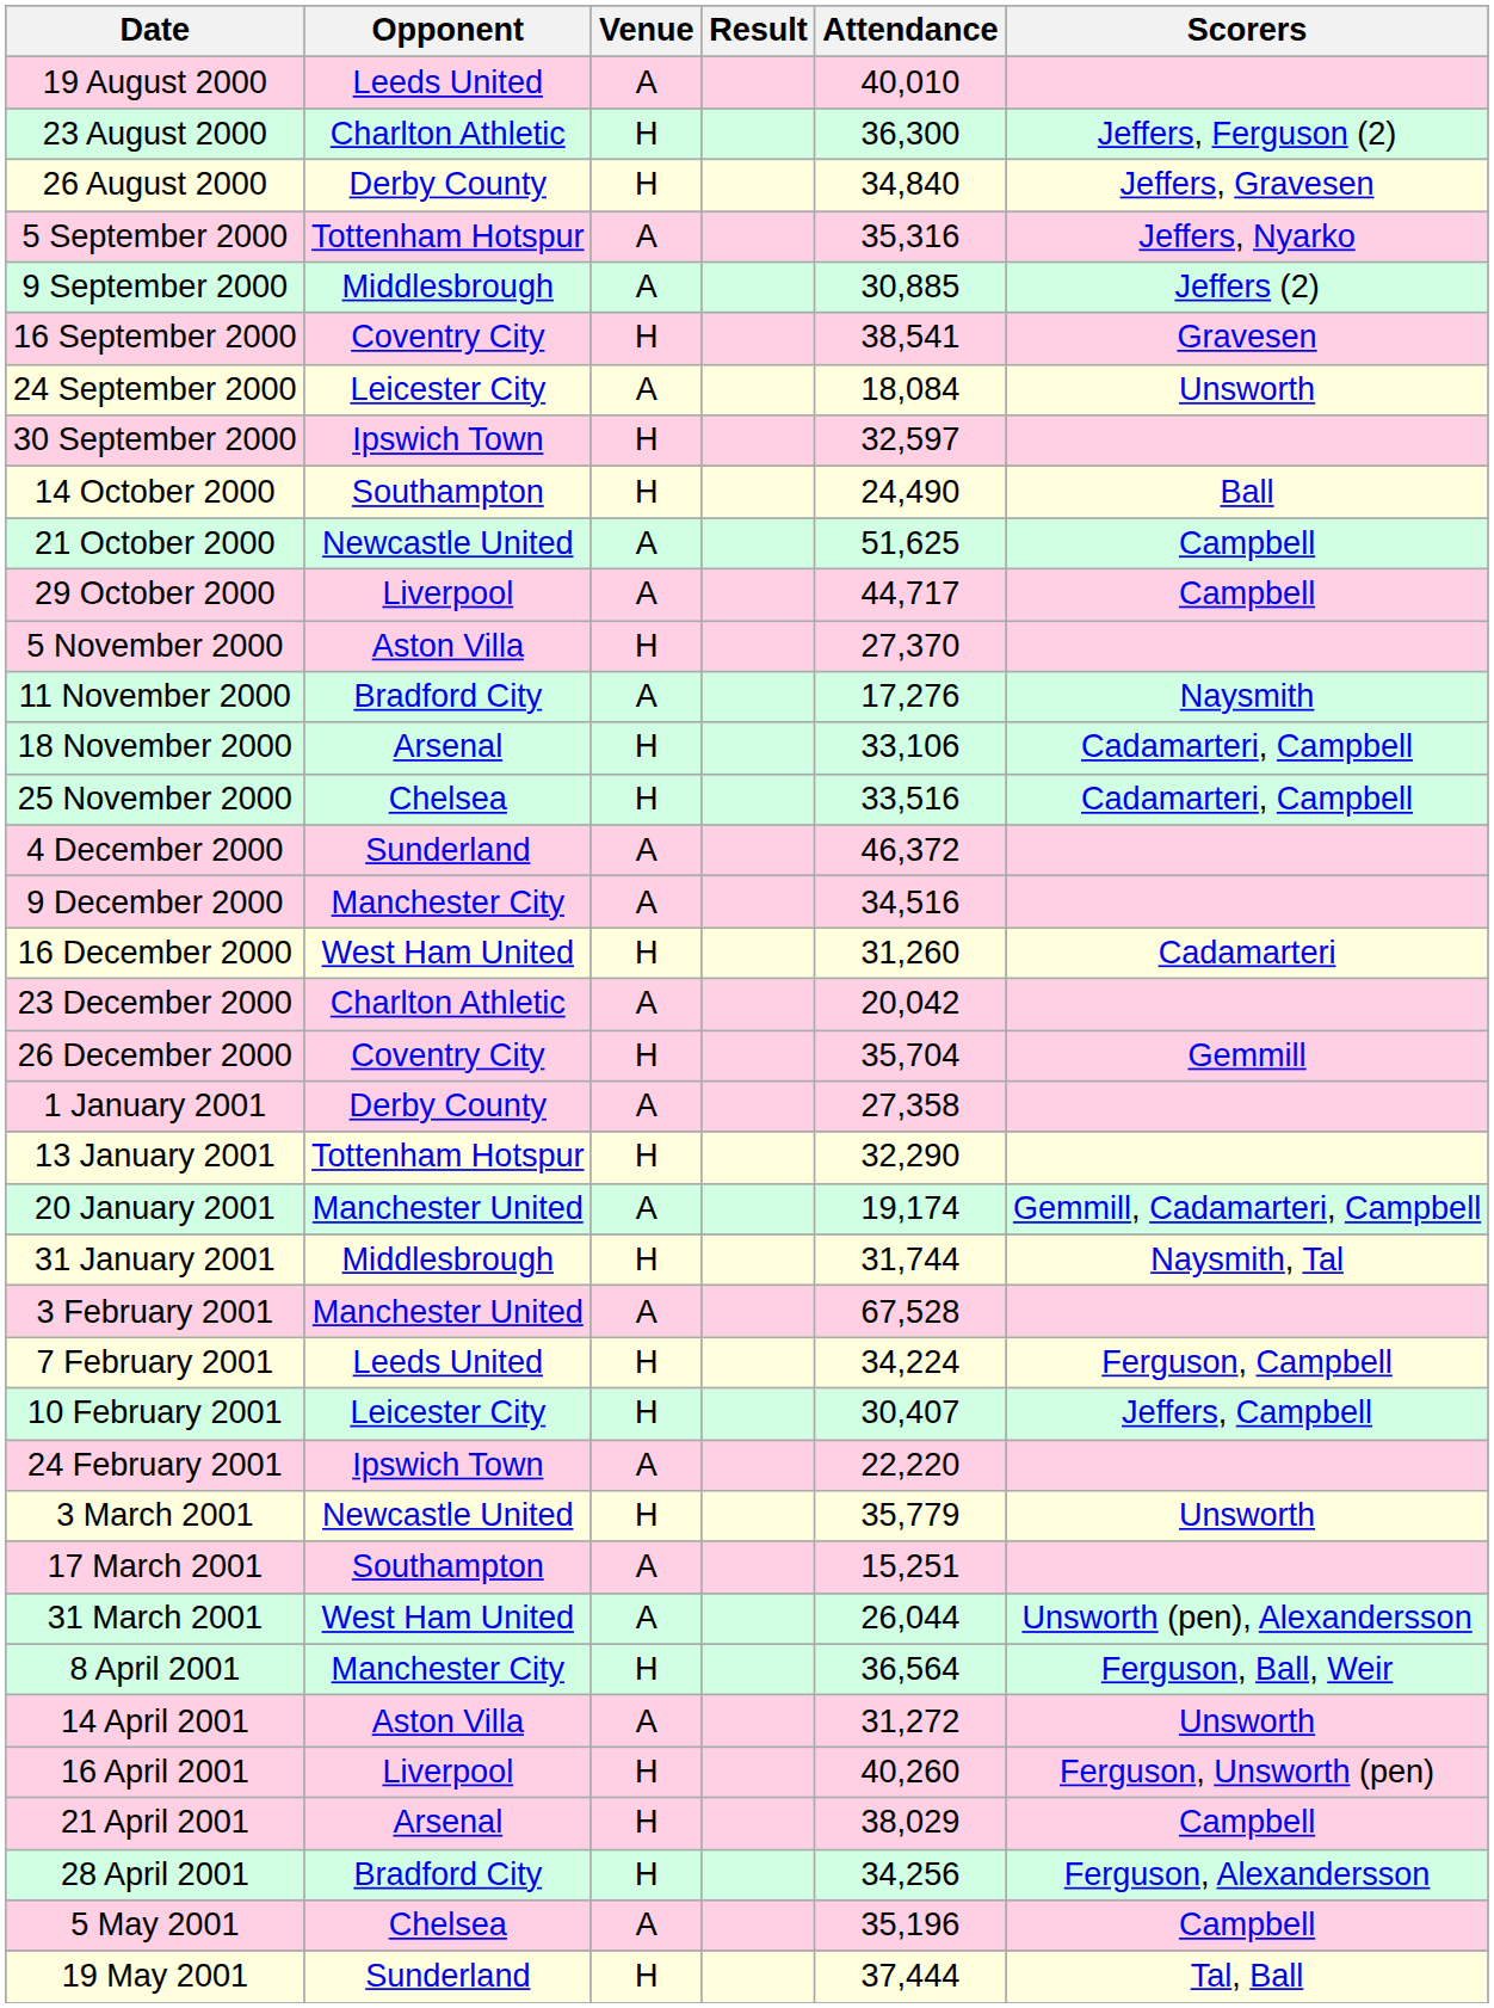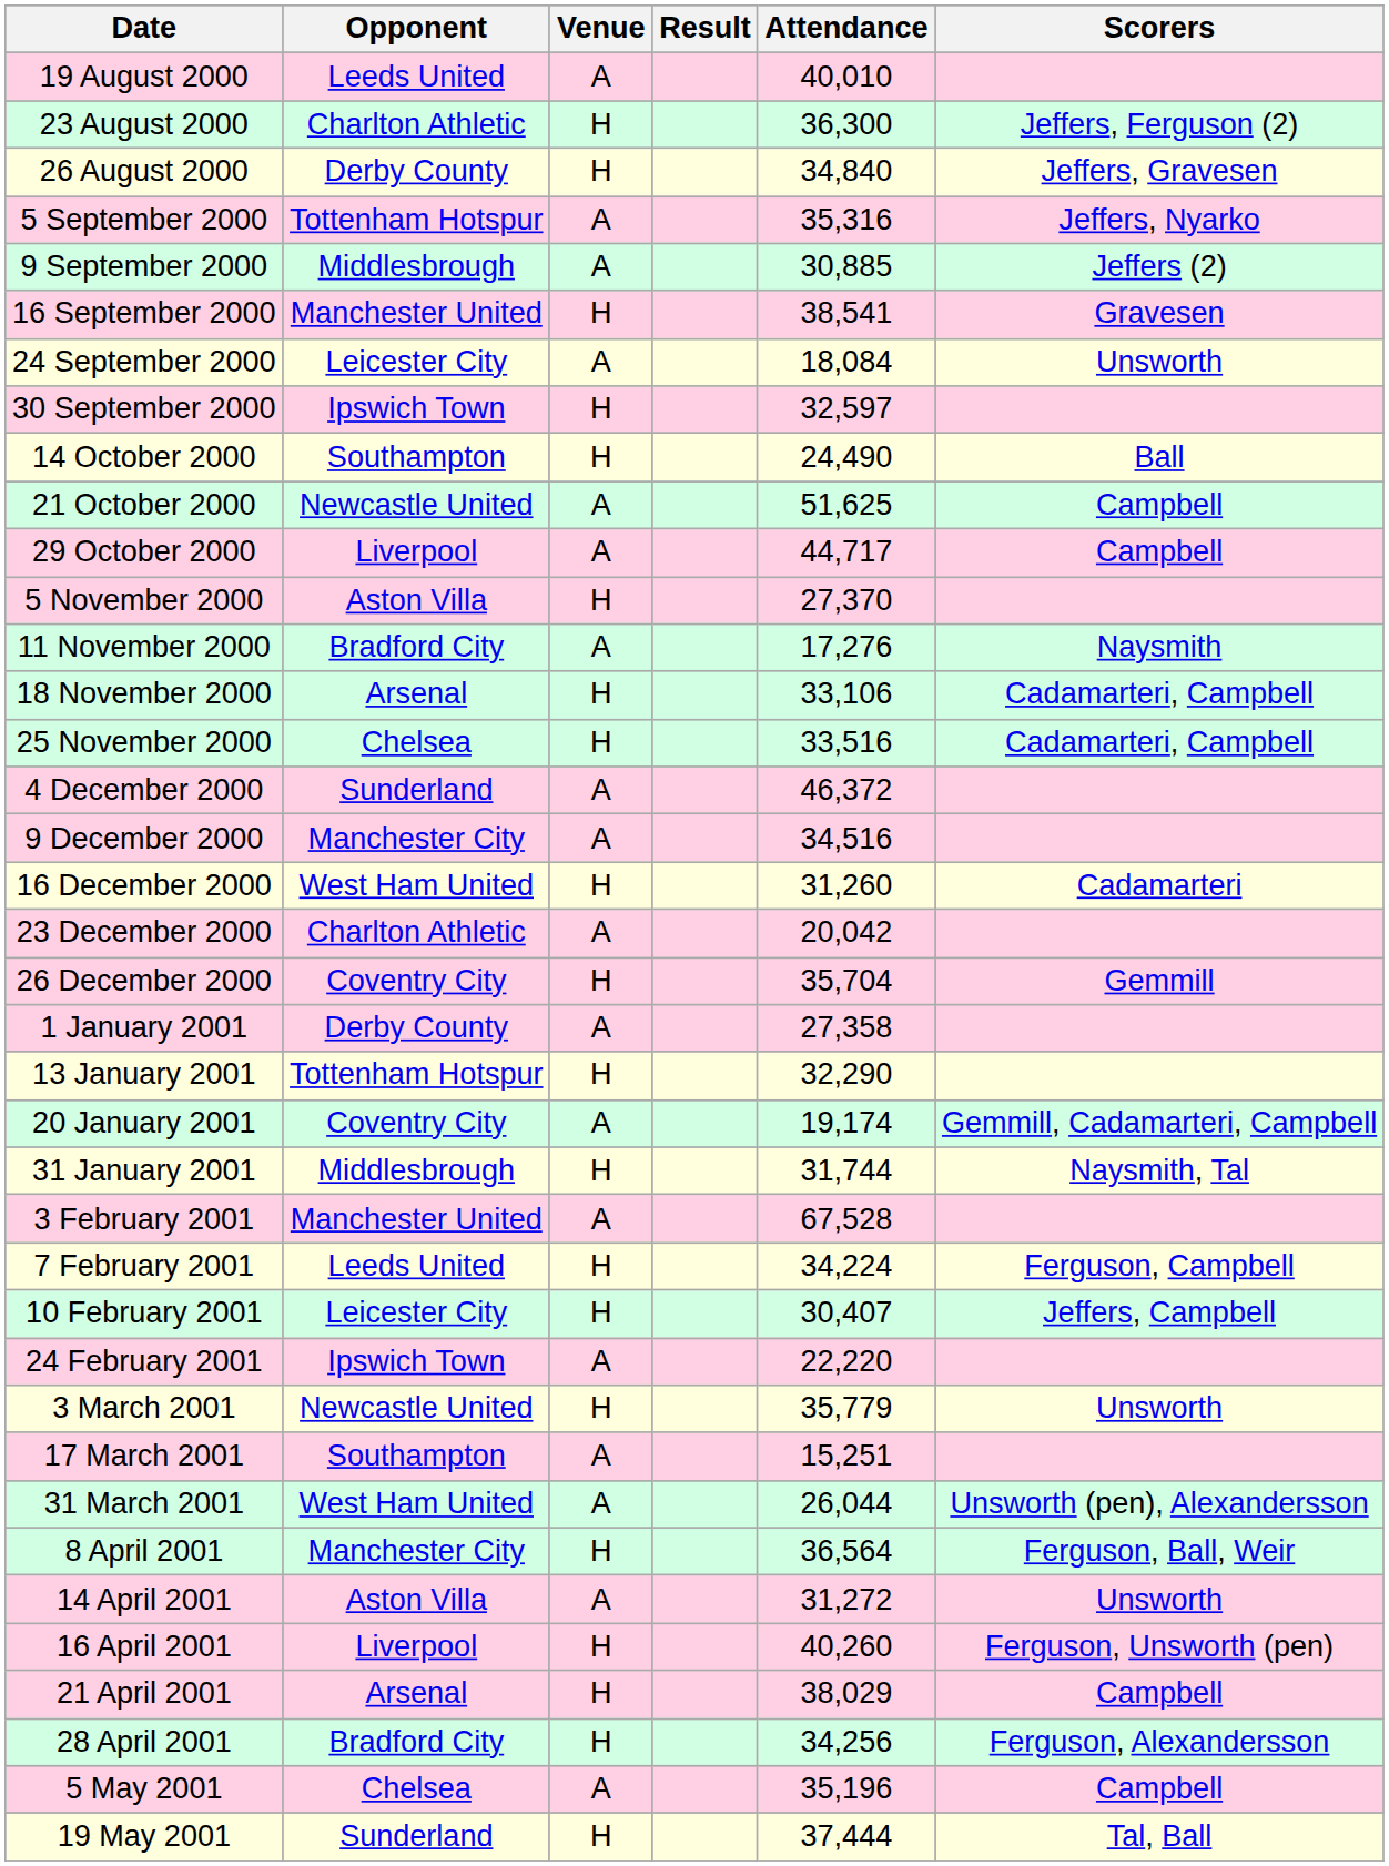 <table class="wikitable sortable" style="font-size:100%; text-align:center">
 <tr>
 <th>Date</th>
 <th>Opponent</th>
 <th>Venue</th>
 <th>Result</th>
 <th>Attendance</th>
 <th>Scorers</th>
 </tr>
 <tr style="background-color: #ffd0e3;">
 <td>19 August 2000</td>
 <td><a href='#'>Leeds United</a></td>
 <td>A</td>
 <td></td>
 <td>40,010</td>
 <td></td>
 </tr>
 <tr style="background-color: #d0ffe3;">
 <td>23 August 2000</td>
 <td><a href='#'>Charlton Athletic</a></td>
 <td>H</td>
 <td></td>
 <td>36,300</td>
 <td><a href='#'>Jeffers</a>, <a href='#'>Ferguson</a> (2)</td>
 </tr>
 <tr style="background-color: #ffffdd;">
 <td>26 August 2000</td>
 <td><a href='#'>Derby County</a></td>
 <td>H</td>
 <td></td>
 <td>34,840</td>
 <td><a href='#'>Jeffers</a>, <a href='#'>Gravesen</a></td>
 </tr>
 <tr style="background-color: #ffd0e3;">
 <td>5 September 2000</td>
 <td><a href='#'>Tottenham Hotspur</a></td>
 <td>A</td>
 <td></td>
 <td>35,316</td>
 <td><a href='#'>Jeffers</a>, <a href='#'>Nyarko</a></td>
 </tr>
 <tr style="background-color: #d0ffe3;">
 <td>9 September 2000</td>
 <td><a href='#'>Middlesbrough</a></td>
 <td>A</td>
 <td></td>
 <td>30,885</td>
 <td><a href='#'>Jeffers</a> (2)</td>
 </tr>
 <tr style="background-color: #ffd0e3;">
 <td>16 September 2000</td>
-<td><a href='#'>Coventry City</a></td>
+<td><a href='#'>Manchester United</a></td>
 <td>H</td>
 <td></td>
 <td>38,541</td>
 <td><a href='#'>Gravesen</a></td>
 </tr>
 <tr style="background-color: #ffffdd;">
 <td>24 September 2000</td>
 <td><a href='#'>Leicester City</a></td>
 <td>A</td>
 <td></td>
 <td>18,084</td>
 <td><a href='#'>Unsworth</a></td>
 </tr>
 <tr style="background-color: #ffd0e3;">
 <td>30 September 2000</td>
 <td><a href='#'>Ipswich Town</a></td>
 <td>H</td>
 <td></td>
 <td>32,597</td>
 <td></td>
 </tr>
 <tr style="background-color: #ffffdd;">
 <td>14 October 2000</td>
 <td><a href='#'>Southampton</a></td>
 <td>H</td>
 <td></td>
 <td>24,490</td>
 <td><a href='#'>Ball</a></td>
 </tr>
 <tr style="background-color: #d0ffe3;">
 <td>21 October 2000</td>
 <td><a href='#'>Newcastle United</a></td>
 <td>A</td>
 <td></td>
 <td>51,625</td>
 <td><a href='#'>Campbell</a></td>
 </tr>
 <tr style="background-color: #ffd0e3;">
 <td>29 October 2000</td>
 <td><a href='#'>Liverpool</a></td>
 <td>A</td>
 <td></td>
 <td>44,717</td>
 <td><a href='#'>Campbell</a></td>
 </tr>
 <tr style="background-color: #ffd0e3;">
 <td>5 November 2000</td>
 <td><a href='#'>Aston Villa</a></td>
 <td>H</td>
 <td></td>
 <td>27,370</td>
 <td></td>
 </tr>
 <tr style="background-color: #d0ffe3;">
 <td>11 November 2000</td>
 <td><a href='#'>Bradford City</a></td>
 <td>A</td>
 <td></td>
 <td>17,276</td>
 <td><a href='#'>Naysmith</a></td>
 </tr>
 <tr style="background-color: #d0ffe3;">
 <td>18 November 2000</td>
 <td><a href='#'>Arsenal</a></td>
 <td>H</td>
 <td></td>
 <td>33,106</td>
 <td><a href='#'>Cadamarteri</a>, <a href='#'>Campbell</a></td>
 </tr>
 <tr style="background-color: #d0ffe3;">
 <td>25 November 2000</td>
 <td><a href='#'>Chelsea</a></td>
 <td>H</td>
 <td></td>
 <td>33,516</td>
 <td><a href='#'>Cadamarteri</a>, <a href='#'>Campbell</a></td>
 </tr>
 <tr style="background-color: #ffd0e3;">
 <td>4 December 2000</td>
 <td><a href='#'>Sunderland</a></td>
 <td>A</td>
 <td></td>
 <td>46,372</td>
 <td></td>
 </tr>
 <tr style="background-color: #ffd0e3;">
 <td>9 December 2000</td>
 <td><a href='#'>Manchester City</a></td>
 <td>A</td>
 <td></td>
 <td>34,516</td>
 <td></td>
 </tr>
 <tr style="background-color: #ffffdd;">
 <td>16 December 2000</td>
 <td><a href='#'>West Ham United</a></td>
 <td>H</td>
 <td></td>
 <td>31,260</td>
 <td><a href='#'>Cadamarteri</a></td>
 </tr>
 <tr style="background-color: #ffd0e3;">
 <td>23 December 2000</td>
 <td><a href='#'>Charlton Athletic</a></td>
 <td>A</td>
 <td></td>
 <td>20,042</td>
 <td></td>
 </tr>
 <tr style="background-color: #ffd0e3;">
 <td>26 December 2000</td>
 <td><a href='#'>Coventry City</a></td>
 <td>H</td>
 <td></td>
 <td>35,704</td>
 <td><a href='#'>Gemmill</a></td>
 </tr>
 <tr style="background-color: #ffd0e3;">
 <td>1 January 2001</td>
 <td><a href='#'>Derby County</a></td>
 <td>A</td>
 <td></td>
 <td>27,358</td>
 <td></td>
 </tr>
 <tr style="background-color: #ffffdd;">
 <td>13 January 2001</td>
 <td><a href='#'>Tottenham Hotspur</a></td>
 <td>H</td>
 <td></td>
 <td>32,290</td>
 <td></td>
 </tr>
 <tr style="background-color: #d0ffe3;">
 <td>20 January 2001</td>
-<td><a href='#'>Manchester United</a></td>
+<td><a href='#'>Coventry City</a></td>
 <td>A</td>
 <td></td>
 <td>19,174</td>
 <td><a href='#'>Gemmill</a>, <a href='#'>Cadamarteri</a>, <a href='#'>Campbell</a></td>
 </tr>
 <tr style="background-color: #ffffdd;">
 <td>31 January 2001</td>
 <td><a href='#'>Middlesbrough</a></td>
 <td>H</td>
 <td></td>
 <td>31,744</td>
 <td><a href='#'>Naysmith</a>, <a href='#'>Tal</a></td>
 </tr>
 <tr style="background-color: #ffd0e3;">
 <td>3 February 2001</td>
 <td><a href='#'>Manchester United</a></td>
 <td>A</td>
 <td></td>
 <td>67,528</td>
 <td></td>
 </tr>
 <tr style="background-color: #ffffdd;">
 <td>7 February 2001</td>
 <td><a href='#'>Leeds United</a></td>
 <td>H</td>
 <td></td>
 <td>34,224</td>
 <td><a href='#'>Ferguson</a>, <a href='#'>Campbell</a></td>
 </tr>
 <tr style="background-color: #d0ffe3;">
 <td>10 February 2001</td>
 <td><a href='#'>Leicester City</a></td>
 <td>H</td>
 <td></td>
 <td>30,407</td>
 <td><a href='#'>Jeffers</a>, <a href='#'>Campbell</a></td>
 </tr>
 <tr style="background-color: #ffd0e3;">
 <td>24 February 2001</td>
 <td><a href='#'>Ipswich Town</a></td>
 <td>A</td>
 <td></td>
 <td>22,220</td>
 <td></td>
 </tr>
 <tr style="background-color: #ffffdd;">
 <td>3 March 2001</td>
 <td><a href='#'>Newcastle United</a></td>
 <td>H</td>
 <td></td>
 <td>35,779</td>
 <td><a href='#'>Unsworth</a></td>
 </tr>
 <tr style="background-color: #ffd0e3;">
 <td>17 March 2001</td>
 <td><a href='#'>Southampton</a></td>
 <td>A</td>
 <td></td>
 <td>15,251</td>
 <td></td>
 </tr>
 <tr style="background-color: #d0ffe3;">
 <td>31 March 2001</td>
 <td><a href='#'>West Ham United</a></td>
 <td>A</td>
 <td></td>
 <td>26,044</td>
 <td><a href='#'>Unsworth</a> (pen), <a href='#'>Alexandersson</a></td>
 </tr>
 <tr style="background-color: #d0ffe3;">
 <td>8 April 2001</td>
 <td><a href='#'>Manchester City</a></td>
 <td>H</td>
 <td></td>
 <td>36,564</td>
 <td><a href='#'>Ferguson</a>, <a href='#'>Ball</a>, <a href='#'>Weir</a></td>
 </tr>
 <tr style="background-color: #ffd0e3;">
 <td>14 April 2001</td>
 <td><a href='#'>Aston Villa</a></td>
 <td>A</td>
 <td></td>
 <td>31,272</td>
 <td><a href='#'>Unsworth</a></td>
 </tr>
 <tr style="background-color: #ffd0e3;">
 <td>16 April 2001</td>
 <td><a href='#'>Liverpool</a></td>
 <td>H</td>
 <td></td>
 <td>40,260</td>
 <td><a href='#'>Ferguson</a>, <a href='#'>Unsworth</a> (pen)</td>
 </tr>
 <tr style="background-color: #ffd0e3;">
 <td>21 April 2001</td>
 <td><a href='#'>Arsenal</a></td>
 <td>H</td>
 <td></td>
 <td>38,029</td>
 <td><a href='#'>Campbell</a></td>
 </tr>
 <tr style="background-color: #d0ffe3;">
 <td>28 April 2001</td>
 <td><a href='#'>Bradford City</a></td>
 <td>H</td>
 <td></td>
 <td>34,256</td>
 <td><a href='#'>Ferguson</a>, <a href='#'>Alexandersson</a></td>
 </tr>
 <tr style="background-color: #ffd0e3;">
 <td>5 May 2001</td>
 <td><a href='#'>Chelsea</a></td>
 <td>A</td>
 <td></td>
 <td>35,196</td>
 <td><a href='#'>Campbell</a></td>
 </tr>
 <tr style="background-color: #ffffdd;">
 <td>19 May 2001</td>
 <td><a href='#'>Sunderland</a></td>
 <td>H</td>
 <td></td>
 <td>37,444</td>
 <td><a href='#'>Tal</a>, <a href='#'>Ball</a></td>
 </tr>
 </table>
